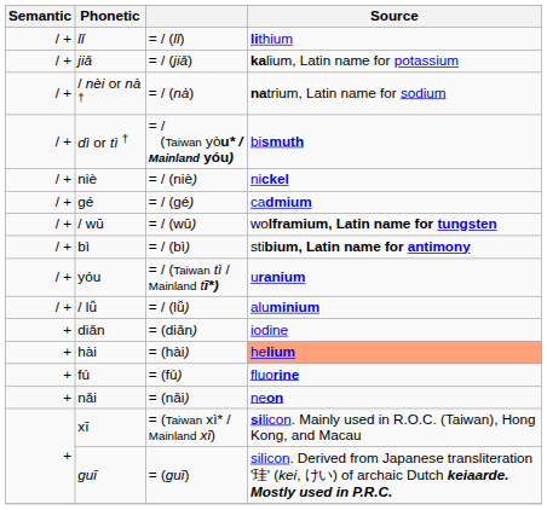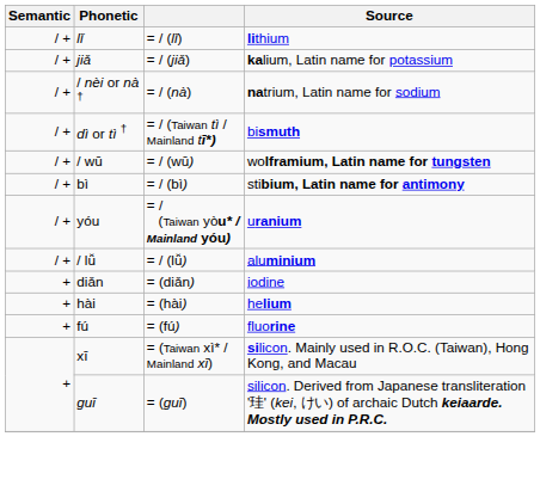 <table class="wikitable">
 <tr bgcolor="#EFEFEF">
 <th>Semantic</th>
 <th>Phonetic</th>
 <th></th>
 <th>Source</th>
 </tr>
 <tr>
 <td align="right">/ +</td>
 <td> <em>lǐ</em></td>
 <td>= / (<em>lǐ</em>)</td>
 <td><a href='#'><strong>li</strong>thium</a></td>
 </tr>
 <tr>
 <td align="right">/ +</td>
 <td> <em>jiǎ</em></td>
 <td>= / (<em>jiǎ</em>)</td>
 <td><strong>ka</strong>lium, Latin name for <a href='#'>potassium</a></td>
 </tr>
 <tr>
 <td align="right">/ +</td>
 <td>/ <em>nèi</em> or <em>nà</em> <sup>†</sup></td>
 <td>= / (<em>nà</em>)</td>
 <td><strong>na</strong>trium, Latin name for <a href='#'>sodium</a></td>
 </tr>
 <tr>
 <td align="right">/ +</td>
 <td> <em>dì</em> or <em>tì</em> <sup>†</sup></td>
-<td>= / <br>    (<small>Taiwan</small> </em>y</strong>ò<strong>u<em>* / <small>Mainland</small> </em>yóu<em>)</td>
+<td>= / (<small>Taiwan</small> <em>tì</em> / <small>Mainland</small> <em>t<strong>ī<strong><em>*)</td>
 <td><a href='#'></strong>bi<strong>smuth</a></td>
-</tr>
-<tr>
-<td align="right">/ +</td>
-<td> </em>niè<em></td>
-<td>= /  (</em>niè<em>)</td>
-<td><a href='#'></strong>ni<strong>ckel</a></td>
-</tr>
-<tr>
-<td align="right">/ +</td>
-<td> </em>gé<em></td>
-<td>= / (</em>gé<em>)</td>
-<td><a href='#'></strong>ca<strong>dmium</a></td>
 </tr>
 <tr>
 <td align="right">/ +</td>
 <td>/ </em>wū<em></td>
 <td>=  / (</em>wū<em>)</td>
 <td></strong>wo<strong>lframium, Latin name for <a href='#'>tungsten</a></td>
 </tr>
 <tr>
 <td align="right">/ +</td>
 <td> </em>bì<em></td>
 <td>= / (</em>bì<em>)</td>
 <td>s</strong>ti<strong>bium, Latin name for <a href='#'>antimony</a></td>
 </tr>
 <tr>
 <td align="right">/ +</td>
 <td> </em>yóu<em></td>
-<td>= / (<small>Taiwan</small> <em>tì</em> / <small>Mainland</small> <em>t<strong>ī<strong><em>*)</td>
+<td>= / <br>    (<small>Taiwan</small> </em>y</strong>ò<strong>u<em>* / <small>Mainland</small> </em>yóu<em>)</td>
 <td><a href='#'></strong>u<strong>ranium</a></td>
 </tr>
 <tr>
 <td align="right">/ +</td>
 <td>/ </em>lǚ<em></td>
 <td>= / (</em>lǚ<em>)</td>
 <td><a href='#'>a</strong>lu<strong>minium</a></td>
 </tr>
 <tr>
 <td align="right"> +</td>
 <td> </em>diǎn<em></td>
 <td>=  (</em>diǎn<em>)</td>
 <td><a href='#'>io</strong>dine<strong></a></td>
 </tr>
 <tr>
 <td align="right"> +</td>
 <td> </em>hài<em></td>
 <td>=  (</em>hài<em>)</td>
-<td style="background: lightsalmon;"><a href='#'></strong>he<strong>lium</a></td>
+<td><a href='#'></strong>he<strong>lium</a></td>
 </tr>
 <tr>
 <td align="right"> +</td>
 <td> </em>fú<em></td>
 <td>=   (</em>fú<em>)</td>
 <td><a href='#'></strong>fluo<strong>rine</a></td>
-</tr>
-<tr>
-<td align="right"> +</td>
-<td> </em>nǎi<em></td>
-<td>=  (</em>nǎi<em>)</td>
-<td><a href='#'></strong>ne<strong>on</a></td>
 </tr>
 <tr>
 <td rowspan="2" align="right"> +</td>
 <td> </em>xī<em></td>
 <td>=  (<small>Taiwan</small> </em>x</strong>ì</em></strong>* / <small>Mainland</small> <em>xī</em>)</td>
 <td><a href='#'><strong>si</strong>licon</a>. Mainly used in R.O.C. (Taiwan), Hong Kong, and Macau</td>
 </tr>
 <tr>
 <td> <em>guī</em></td>
 <td>=  (<em>guī</em>)</td>
 <td><a href='#'>silicon</a>. Derived from Japanese transliteration '珪' (<em>kei</em>, けい) of archaic Dutch <strong><em>kei<strong>aarde<em>. Mostly used in P.R.C.</td>
 </tr>
 <tr>
 </tr>
 </table>
